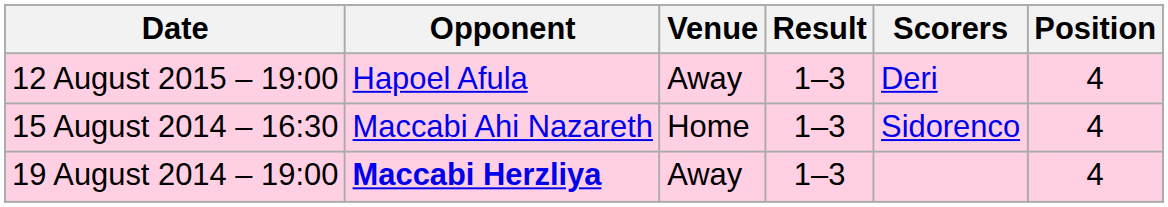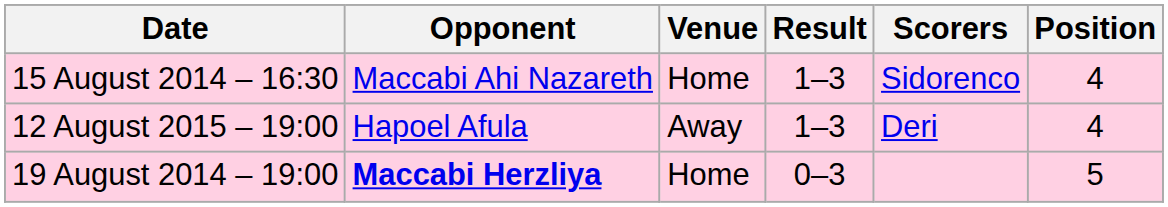 <table class="wikitable">
 <tr>
 <th>Date</th>
 <th>Opponent</th>
 <th>Venue</th>
 <th>Result</th>
 <th>Scorers</th>
 <th>Position</th>
 </tr>
 <tr bgcolor = "#ffd0e3">
+<td>15 August 2014 – 16:30</td>
+<td><a href='#'>Maccabi Ahi Nazareth</a></td>
+<td>Home</td>
+<td align=center>1–3</td>
+<td><a href='#'>Sidorenco</a></td>
+<td align="center">4</td>
+</tr>
+<tr bgcolor = "#ffd0e3">
 <td>12 August 2015 – 19:00</td>
 <td><a href='#'>Hapoel Afula</a></td>
 <td>Away</td>
 <td align=center>1–3</td>
 <td><a href='#'>Deri</a></td>
 <td align="center">4</td>
 </tr>
 <tr bgcolor = "#ffd0e3">
-<td>15 August 2014 – 16:30</td>
-<td><a href='#'>Maccabi Ahi Nazareth</a></td>
-<td>Home</td>
-<td align=center>1–3</td>
-<td><a href='#'>Sidorenco</a></td>
-<td align="center">4</td>
-</tr>
-<tr bgcolor = "#ffd0e3">
 <td>19 August 2014 – 19:00</td>
 <td><strong><a href='#'>Maccabi Herzliya</a></strong></td>
-<td>Away</td>
-<td align=center>1–3</td>
+<td>Home</td>
+<td align=center>0–3</td>
 <td></td>
-<td align="center">4</td>
+<td align="center">5</td>
 </tr>
 </table>
